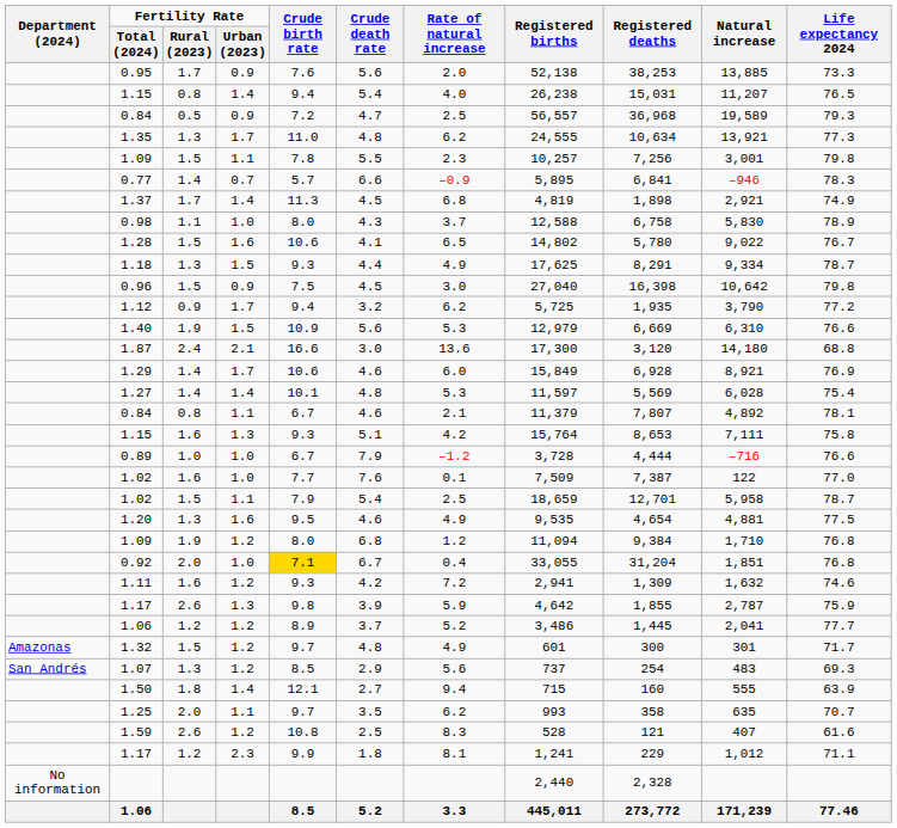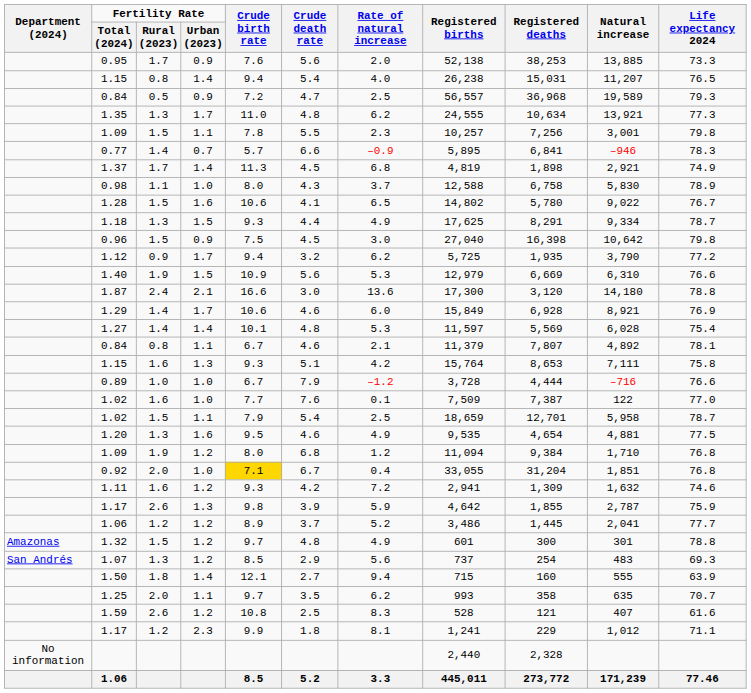 <table class="wikitable sortable" style="width:100%; text-align:center;">
 <tr>
 <th rowspan=2>Department (2024)</th>
 <td colspan="3"><strong>Fertility Rate</strong></td>
 <th rowspan="2"><a href='#'>Crude birth rate</a></th>
 <th rowspan=2><a href='#'>Crude death rate</a></th>
 <th rowspan=2><a href='#'>Rate of natural increase</a></th>
 <th rowspan=2>Registered <a href='#'>births</a></th>
 <th rowspan=2>Registered <a href='#'>deaths</a></th>
 <th rowspan="2">Natural increase</th>
 <th rowspan="2"><a href='#'>Life expectancy</a> 2024</th>
 </tr>
 <tr>
 <th>Total<br>(2024)</th>
 <th>Rural<br>(2023)</th>
 <th>Urban<br>(2023)</th>
 </tr>
 <tr>
 <td style="text-align: left;"></td>
 <td>0.95</td>
 <td>1.7</td>
 <td>0.9</td>
 <td>7.6</td>
 <td>5.6</td>
 <td>2.0</td>
 <td>52,138</td>
 <td>38,253</td>
 <td>13,885</td>
 <td>73.3</td>
 </tr>
 <tr>
 <td style="text-align: left;"></td>
 <td>1.15</td>
 <td>0.8</td>
 <td>1.4</td>
 <td>9.4</td>
 <td>5.4</td>
 <td>4.0</td>
 <td>26,238</td>
 <td>15,031</td>
 <td>11,207</td>
 <td>76.5</td>
 </tr>
 <tr>
 <td style="text-align: left;"></td>
 <td>0.84</td>
 <td>0.5</td>
 <td>0.9</td>
 <td>7.2</td>
 <td>4.7</td>
 <td>2.5</td>
 <td>56,557</td>
 <td>36,968</td>
 <td>19,589</td>
 <td>79.3</td>
 </tr>
 <tr>
 <td style="text-align: left;"></td>
 <td>1.35</td>
 <td>1.3</td>
 <td>1.7</td>
 <td>11.0</td>
 <td>4.8</td>
 <td>6.2</td>
 <td>24,555</td>
 <td>10,634</td>
 <td>13,921</td>
 <td>77.3</td>
 </tr>
 <tr>
 <td style="text-align: left;"></td>
 <td>1.09</td>
 <td>1.5</td>
 <td>1.1</td>
 <td>7.8</td>
 <td>5.5</td>
 <td>2.3</td>
 <td>10,257</td>
 <td>7,256</td>
 <td>3,001</td>
 <td>79.8</td>
 </tr>
 <tr>
 <td style="text-align: left;"></td>
 <td>0.77</td>
 <td>1.4</td>
 <td>0.7</td>
 <td>5.7</td>
 <td>6.6</td>
 <td style="color: red">–0.9</td>
 <td>5,895</td>
 <td>6,841</td>
 <td style="color: red">–946</td>
 <td>78.3</td>
 </tr>
 <tr>
 <td style="text-align: left;"></td>
 <td>1.37</td>
 <td>1.7</td>
 <td>1.4</td>
 <td>11.3</td>
 <td>4.5</td>
 <td>6.8</td>
 <td>4,819</td>
 <td>1,898</td>
 <td>2,921</td>
 <td>74.9</td>
 </tr>
 <tr>
 <td style="text-align: left;"></td>
 <td>0.98</td>
 <td>1.1</td>
 <td>1.0</td>
 <td>8.0</td>
 <td>4.3</td>
 <td>3.7</td>
 <td>12,588</td>
 <td>6,758</td>
 <td>5,830</td>
 <td>78.9</td>
 </tr>
 <tr>
 <td style="text-align: left;"></td>
 <td>1.28</td>
 <td>1.5</td>
 <td>1.6</td>
 <td>10.6</td>
 <td>4.1</td>
 <td>6.5</td>
 <td>14,802</td>
 <td>5,780</td>
 <td>9,022</td>
 <td>76.7</td>
 </tr>
 <tr>
 <td style="text-align: left;"></td>
 <td>1.18</td>
 <td>1.3</td>
 <td>1.5</td>
 <td>9.3</td>
 <td>4.4</td>
 <td>4.9</td>
 <td>17,625</td>
 <td>8,291</td>
 <td>9,334</td>
 <td>78.7</td>
 </tr>
 <tr>
 <td style="text-align: left;"></td>
 <td>0.96</td>
 <td>1.5</td>
 <td>0.9</td>
 <td>7.5</td>
 <td>4.5</td>
 <td>3.0</td>
 <td>27,040</td>
 <td>16,398</td>
 <td>10,642</td>
 <td>79.8</td>
 </tr>
 <tr>
 <td style="text-align: left;"></td>
 <td>1.12</td>
 <td>0.9</td>
 <td>1.7</td>
 <td>9.4</td>
 <td>3.2</td>
 <td>6.2</td>
 <td>5,725</td>
 <td>1,935</td>
 <td>3,790</td>
 <td>77.2</td>
 </tr>
 <tr>
 <td style="text-align: left;"></td>
 <td>1.40</td>
 <td>1.9</td>
 <td>1.5</td>
 <td>10.9</td>
 <td>5.6</td>
 <td>5.3</td>
 <td>12,979</td>
 <td>6,669</td>
 <td>6,310</td>
 <td>76.6</td>
 </tr>
 <tr>
 <td style="text-align: left;"></td>
 <td>1.87</td>
 <td>2.4</td>
 <td>2.1</td>
 <td>16.6</td>
 <td>3.0</td>
 <td>13.6</td>
 <td>17,300</td>
 <td>3,120</td>
 <td>14,180</td>
-<td>68.8</td>
+<td>78.8</td>
 </tr>
 <tr>
 <td style="text-align: left;"></td>
 <td>1.29</td>
 <td>1.4</td>
 <td>1.7</td>
 <td>10.6</td>
 <td>4.6</td>
 <td>6.0</td>
 <td>15,849</td>
 <td>6,928</td>
 <td>8,921</td>
 <td>76.9</td>
 </tr>
 <tr>
 <td style="text-align: left;"></td>
 <td>1.27</td>
 <td>1.4</td>
 <td>1.4</td>
 <td>10.1</td>
 <td>4.8</td>
 <td>5.3</td>
 <td>11,597</td>
 <td>5,569</td>
 <td>6,028</td>
 <td>75.4</td>
 </tr>
 <tr>
 <td style="text-align: left;"></td>
 <td>0.84</td>
 <td>0.8</td>
 <td>1.1</td>
 <td>6.7</td>
 <td>4.6</td>
 <td>2.1</td>
 <td>11,379</td>
 <td>7,807</td>
 <td>4,892</td>
 <td>78.1</td>
 </tr>
 <tr>
 <td style="text-align: left;"></td>
 <td>1.15</td>
 <td>1.6</td>
 <td>1.3</td>
 <td>9.3</td>
 <td>5.1</td>
 <td>4.2</td>
 <td>15,764</td>
 <td>8,653</td>
 <td>7,111</td>
 <td>75.8</td>
 </tr>
 <tr>
 <td style="text-align: left;"></td>
 <td>0.89</td>
 <td>1.0</td>
 <td>1.0</td>
 <td>6.7</td>
 <td>7.9</td>
 <td style="color: red">–1.2</td>
 <td>3,728</td>
 <td>4,444</td>
 <td style="color: red">–716</td>
 <td>76.6</td>
 </tr>
 <tr>
 <td style="text-align: left;"></td>
 <td>1.02</td>
 <td>1.6</td>
 <td>1.0</td>
 <td>7.7</td>
 <td>7.6</td>
 <td>0.1</td>
 <td>7,509</td>
 <td>7,387</td>
 <td>122</td>
 <td>77.0</td>
 </tr>
 <tr>
 <td style="text-align: left;"></td>
 <td>1.02</td>
 <td>1.5</td>
 <td>1.1</td>
 <td>7.9</td>
 <td>5.4</td>
 <td>2.5</td>
 <td>18,659</td>
 <td>12,701</td>
 <td>5,958</td>
 <td>78.7</td>
 </tr>
 <tr>
 <td style="text-align: left;"></td>
 <td>1.20</td>
 <td>1.3</td>
 <td>1.6</td>
 <td>9.5</td>
 <td>4.6</td>
 <td>4.9</td>
 <td>9,535</td>
 <td>4,654</td>
 <td>4,881</td>
 <td>77.5</td>
 </tr>
 <tr>
 <td style="text-align: left;"></td>
 <td>1.09</td>
 <td>1.9</td>
 <td>1.2</td>
 <td>8.0</td>
 <td>6.8</td>
 <td>1.2</td>
 <td>11,094</td>
 <td>9,384</td>
 <td>1,710</td>
 <td>76.8</td>
 </tr>
 <tr>
 <td style="text-align: left;"></td>
 <td>0.92</td>
 <td>2.0</td>
 <td>1.0</td>
 <td style="background: gold;">7.1</td>
 <td>6.7</td>
 <td>0.4</td>
 <td>33,055</td>
 <td>31,204</td>
 <td>1,851</td>
 <td>76.8</td>
 </tr>
 <tr>
 <td style="text-align: left;"></td>
 <td>1.11</td>
 <td>1.6</td>
 <td>1.2</td>
 <td>9.3</td>
 <td>4.2</td>
 <td>7.2</td>
 <td>2,941</td>
 <td>1,309</td>
 <td>1,632</td>
 <td>74.6</td>
 </tr>
 <tr>
 <td style="text-align: left;"></td>
 <td>1.17</td>
 <td>2.6</td>
 <td>1.3</td>
 <td>9.8</td>
 <td>3.9</td>
 <td>5.9</td>
 <td>4,642</td>
 <td>1,855</td>
 <td>2,787</td>
 <td>75.9</td>
 </tr>
 <tr>
 <td style="text-align: left;"></td>
 <td>1.06</td>
 <td>1.2</td>
 <td>1.2</td>
 <td>8.9</td>
 <td>3.7</td>
 <td>5.2</td>
 <td>3,486</td>
 <td>1,445</td>
 <td>2,041</td>
 <td>77.7</td>
 </tr>
 <tr>
 <td style="text-align: left;"> <a href='#'>Amazonas</a></td>
 <td>1.32</td>
 <td>1.5</td>
 <td>1.2</td>
 <td>9.7</td>
 <td>4.8</td>
 <td>4.9</td>
 <td>601</td>
 <td>300</td>
 <td>301</td>
-<td>71.7</td>
+<td>78.8</td>
 </tr>
 <tr>
 <td style="text-align: left;"> <a href='#'>San Andrés</a></td>
 <td>1.07</td>
 <td>1.3</td>
 <td>1.2</td>
 <td>8.5</td>
 <td>2.9</td>
 <td>5.6</td>
 <td>737</td>
 <td>254</td>
 <td>483</td>
 <td>69.3</td>
 </tr>
 <tr>
 <td style="text-align: left;"></td>
 <td>1.50</td>
 <td>1.8</td>
 <td>1.4</td>
 <td>12.1</td>
 <td>2.7</td>
 <td>9.4</td>
 <td>715</td>
 <td>160</td>
 <td>555</td>
 <td>63.9</td>
 </tr>
 <tr>
 <td style="text-align: left;"></td>
 <td>1.25</td>
 <td>2.0</td>
 <td>1.1</td>
 <td>9.7</td>
 <td>3.5</td>
 <td>6.2</td>
 <td>993</td>
 <td>358</td>
 <td>635</td>
 <td>70.7</td>
 </tr>
 <tr>
 <td style="text-align: left;"></td>
 <td>1.59</td>
 <td>2.6</td>
 <td>1.2</td>
 <td>10.8</td>
 <td>2.5</td>
 <td>8.3</td>
 <td>528</td>
 <td>121</td>
 <td>407</td>
 <td>61.6</td>
 </tr>
 <tr>
 <td style="text-align: left;"></td>
 <td>1.17</td>
 <td>1.2</td>
 <td>2.3</td>
 <td>9.9</td>
 <td>1.8</td>
 <td>8.1</td>
 <td>1,241</td>
 <td>229</td>
 <td>1,012</td>
 <td>71.1</td>
 </tr>
 <tr>
 <td>No information</td>
 <td></td>
 <td></td>
 <td></td>
 <td></td>
 <td></td>
 <td></td>
 <td>2,440</td>
 <td>2,328</td>
 <td></td>
 <td></td>
 </tr>
 <tr>
 <th style="text-align: left;"></th>
 <th>1.06</th>
 <th></th>
 <th></th>
 <th>8.5</th>
 <th>5.2</th>
 <th>3.3</th>
 <th>445,011</th>
 <th>273,772</th>
 <th>171,239</th>
 <th>77.46</th>
 </tr>
 </table>
